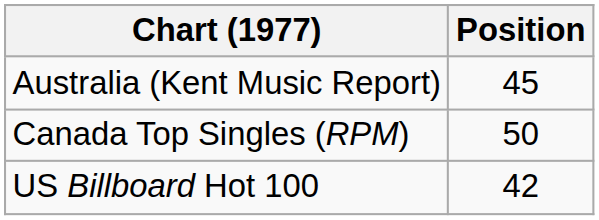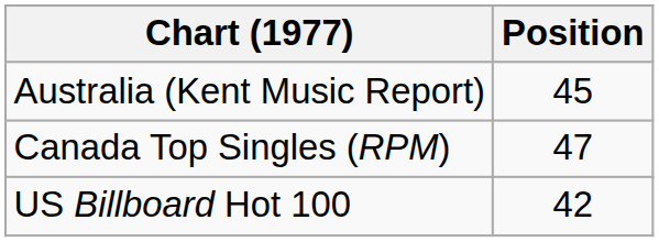 <table class="wikitable sortable">
 <tr>
 <th>Chart (1977)</th>
 <th>Position</th>
 </tr>
 <tr>
 <td>Australia (Kent Music Report)</td>
 <td style="text-align:center;">45</td>
 </tr>
 <tr>
 <td>Canada Top Singles (<em>RPM</em>)</td>
-<td style="text-align:center;">50</td>
+<td style="text-align:center;">47</td>
 </tr>
 <tr>
 <td>US <em>Billboard</em> Hot 100</td>
 <td style="text-align:center;">42</td>
 </tr>
 </table>
